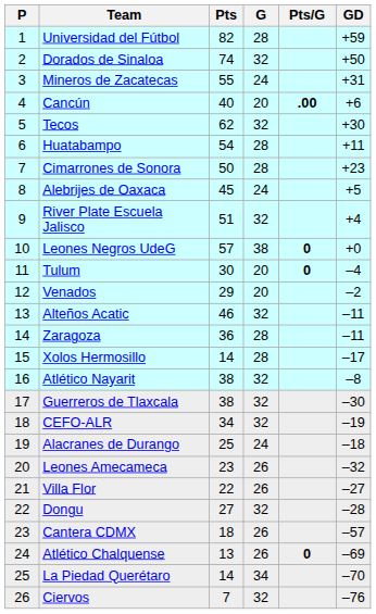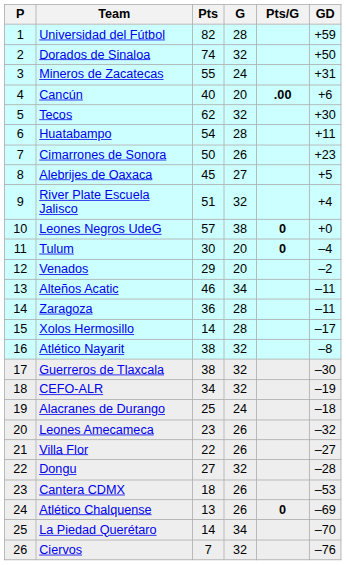 <table class="wikitable" style="text-align: center;">
 <tr>
 <th width=33>P</th>
 <th width=190>Team</th>
 <th width=33>Pts</th>
 <th width=33>G</th>
 <th width=60>Pts/G</th>
 <th width=33>GD</th>
 </tr>
 <tr bgcolor=#CCFFFF>
 <td>1</td>
 <td align=left><a href='#'>Universidad del Fútbol</a></td>
 <td>82</td>
 <td>28</td>
 <td><strong></strong></td>
 <td>+59</td>
 </tr>
 <tr bgcolor=#CCFFFF>
 <td>2</td>
 <td align=left><a href='#'>Dorados de Sinaloa</a></td>
 <td>74</td>
 <td>32</td>
 <td><strong></strong></td>
 <td>+50</td>
 </tr>
 <tr bgcolor=#CCFFFF>
 <td>3</td>
 <td align=left><a href='#'>Mineros de Zacatecas</a></td>
 <td>55</td>
 <td>24</td>
 <td><strong></strong></td>
 <td>+31</td>
 </tr>
 <tr bgcolor=#CCFFFF>
 <td>4</td>
 <td align=left><a href='#'>Cancún</a></td>
 <td>40</td>
 <td>20</td>
 <td><strong>.00</strong></td>
 <td>+6</td>
 </tr>
 <tr bgcolor=#CCFFFF>
 <td>5</td>
 <td align=left><a href='#'>Tecos</a></td>
 <td>62</td>
 <td>32</td>
 <td><strong></strong></td>
 <td>+30</td>
 </tr>
 <tr bgcolor=#CCFFFF>
 <td>6</td>
 <td align=left><a href='#'>Huatabampo</a></td>
 <td>54</td>
 <td>28</td>
 <td><strong></strong></td>
 <td>+11</td>
 </tr>
 <tr bgcolor=#CCFFFF>
 <td>7</td>
 <td align=left><a href='#'>Cimarrones de Sonora</a></td>
 <td>50</td>
-<td>28</td>
+<td>26</td>
 <td><strong></strong></td>
 <td>+23</td>
 </tr>
 <tr bgcolor=#CCFFFF>
 <td>8</td>
 <td align=left><a href='#'>Alebrijes de Oaxaca</a></td>
 <td>45</td>
-<td>24</td>
+<td>27</td>
 <td><strong></strong></td>
 <td>+5</td>
 </tr>
 <tr bgcolor=#CCFFFF>
 <td>9</td>
 <td align=left><a href='#'>River Plate Escuela Jalisco</a></td>
 <td>51</td>
 <td>32</td>
 <td><strong></strong></td>
 <td>+4</td>
 </tr>
 <tr bgcolor=#CCFFFF>
 <td>10</td>
 <td align=left><a href='#'>Leones Negros UdeG</a></td>
 <td>57</td>
 <td>38</td>
 <td><strong>0</strong></td>
 <td>+0</td>
 </tr>
 <tr bgcolor=#CCFFFF>
 <td>11</td>
 <td align=left><a href='#'>Tulum</a></td>
 <td>30</td>
 <td>20</td>
 <td><strong>0</strong></td>
 <td>–4</td>
 </tr>
 <tr bgcolor=#CCFFFF>
 <td>12</td>
 <td align=left><a href='#'>Venados</a></td>
 <td>29</td>
 <td>20</td>
 <td><strong></strong></td>
 <td>–2</td>
 </tr>
 <tr bgcolor=#CCFFFF>
 <td>13</td>
 <td align=left><a href='#'>Alteños Acatic</a></td>
 <td>46</td>
-<td>32</td>
+<td>34</td>
 <td><strong></strong></td>
 <td>–11</td>
 </tr>
 <tr bgcolor=#CCFFFF>
 <td>14</td>
 <td align=left><a href='#'>Zaragoza</a></td>
 <td>36</td>
 <td>28</td>
 <td><strong></strong></td>
 <td>–11</td>
 </tr>
 <tr bgcolor=#CCFFFF>
 <td>15</td>
 <td align=left><a href='#'>Xolos Hermosillo</a></td>
 <td>14</td>
 <td>28</td>
 <td><strong></strong></td>
 <td>–17</td>
 </tr>
 <tr bgcolor=#CCFFFF>
 <td>16</td>
 <td align=left><a href='#'>Atlético Nayarit</a></td>
 <td>38</td>
 <td>32</td>
 <td><strong></strong></td>
 <td>–8</td>
 </tr>
 <tr bgcolor=#EEEEEE>
 <td>17</td>
 <td align=left><a href='#'>Guerreros de Tlaxcala</a></td>
 <td>38</td>
 <td>32</td>
 <td><strong></strong></td>
 <td>–30</td>
 </tr>
 <tr bgcolor=#EEEEEE>
 <td>18</td>
 <td align=left><a href='#'>CEFO-ALR</a></td>
 <td>34</td>
 <td>32</td>
 <td><strong></strong></td>
 <td>–19</td>
 </tr>
 <tr bgcolor=#EEEEEE>
 <td>19</td>
 <td align=left><a href='#'>Alacranes de Durango</a></td>
 <td>25</td>
 <td>24</td>
 <td><strong></strong></td>
 <td>–18</td>
 </tr>
 <tr bgcolor=#EEEEEE>
 <td>20</td>
 <td align=left><a href='#'>Leones Amecameca</a></td>
 <td>23</td>
 <td>26</td>
 <td><strong></strong></td>
 <td>–32</td>
 </tr>
 <tr bgcolor=#EEEEEE>
 <td>21</td>
 <td align=left><a href='#'>Villa Flor</a></td>
 <td>22</td>
 <td>26</td>
 <td><strong></strong></td>
 <td>–27</td>
 </tr>
 <tr bgcolor=#EEEEEE>
 <td>22</td>
 <td align=left><a href='#'>Dongu</a></td>
 <td>27</td>
 <td>32</td>
 <td><strong></strong></td>
 <td>–28</td>
 </tr>
 <tr bgcolor=#EEEEEE>
 <td>23</td>
 <td align=left><a href='#'>Cantera CDMX</a></td>
 <td>18</td>
 <td>26</td>
 <td><strong></strong></td>
-<td>–57</td>
+<td>–53</td>
 </tr>
 <tr bgcolor=#EEEEEE>
 <td>24</td>
 <td align=left><a href='#'>Atlético Chalquense</a></td>
 <td>13</td>
 <td>26</td>
 <td><strong>0</strong></td>
 <td>–69</td>
 </tr>
 <tr bgcolor=#EEEEEE>
 <td>25</td>
 <td align=left><a href='#'>La Piedad Querétaro</a></td>
 <td>14</td>
 <td>34</td>
 <td><strong></strong></td>
 <td>–70</td>
 </tr>
 <tr bgcolor=#EEEEEE>
 <td>26</td>
 <td align=left><a href='#'>Ciervos</a></td>
 <td>7</td>
 <td>32</td>
 <td><strong></strong></td>
 <td>–76</td>
 </tr>
 </table>
